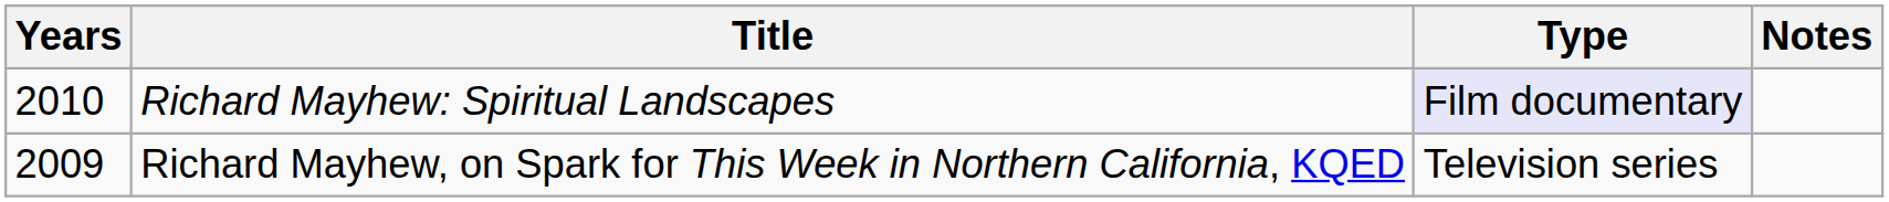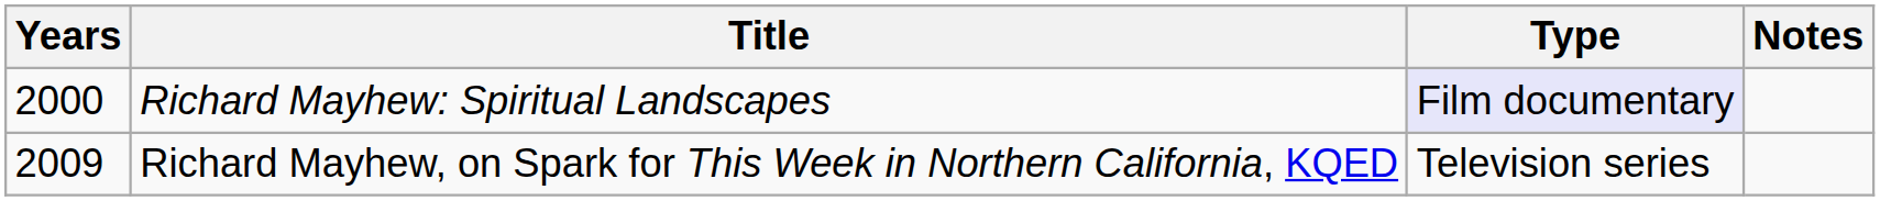 <table class="wikitable sortable">
 <tr>
 <th>Years</th>
 <th>Title</th>
 <th>Type</th>
 <th>Notes</th>
 </tr>
 <tr>
-<td>2010</td>
+<td>2000</td>
 <td><em>Richard Mayhew: Spiritual Landscapes</em></td>
 <td style="background: lavender;">Film documentary</td>
 <td></td>
 </tr>
 <tr>
 <td>2009</td>
 <td>Richard Mayhew, on Spark for <em>This Week in Northern California</em>, <a href='#'>KQED</a></td>
 <td>Television series</td>
 <td></td>
 </tr>
 </table>
